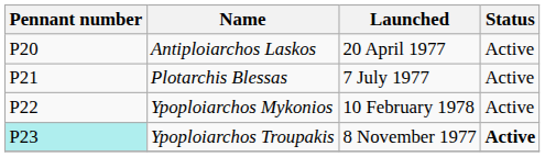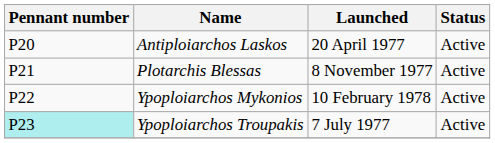 <table class="wikitable">
 <tr>
 <th>Pennant number</th>
 <th>Name</th>
 <th>Launched</th>
 <th>Status</th>
 </tr>
 <tr>
 <td>P20</td>
 <td><em>Antiploiarchos Laskos</em></td>
 <td>20 April 1977</td>
 <td>Active</td>
 </tr>
 <tr>
 <td>P21</td>
 <td><em>Plotarchis Blessas</em></td>
-<td>7 July 1977</td>
+<td>8 November 1977</td>
 <td>Active</td>
 </tr>
 <tr>
 <td>P22</td>
 <td><em>Ypoploiarchos Mykonios</em></td>
 <td>10 February 1978</td>
 <td>Active</td>
 </tr>
 <tr>
 <td style="background: paleturquoise;">P23</td>
 <td><em>Ypoploiarchos Troupakis</em></td>
-<td>8 November 1977</td>
-<td><strong>Active</strong></td>
+<td>7 July 1977</td>
+<td>Active</td>
 </tr>
 <tr>
 </tr>
 </table>
